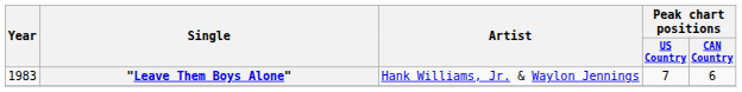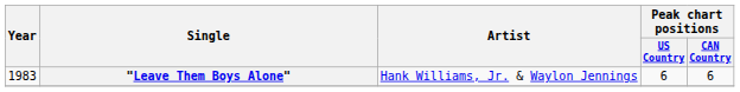 <table class="wikitable plainrowheaders" style="text-align:center;">
 <tr>
 <th rowspan="2">Year</th>
 <th rowspan="2" style="width:28em;">Single</th>
 <th rowspan="2">Artist</th>
 <th colspan="2">Peak chart<br>positions</th>
 </tr>
 <tr style="font-size:smaller;">
 <th width="45"><a href='#'>US Country</a></th>
 <th width="45"><a href='#'>CAN Country</a></th>
 </tr>
 <tr>
 <td>1983</td>
 <th scope="row">"<a href='#'>Leave Them Boys Alone</a>"</th>
 <td><a href='#'>Hank Williams, Jr.</a> & <a href='#'>Waylon Jennings</a></td>
-<td>7</td>
+<td>6</td>
 <td>6</td>
 </tr>
 <tr>
 </tr>
 </table>
